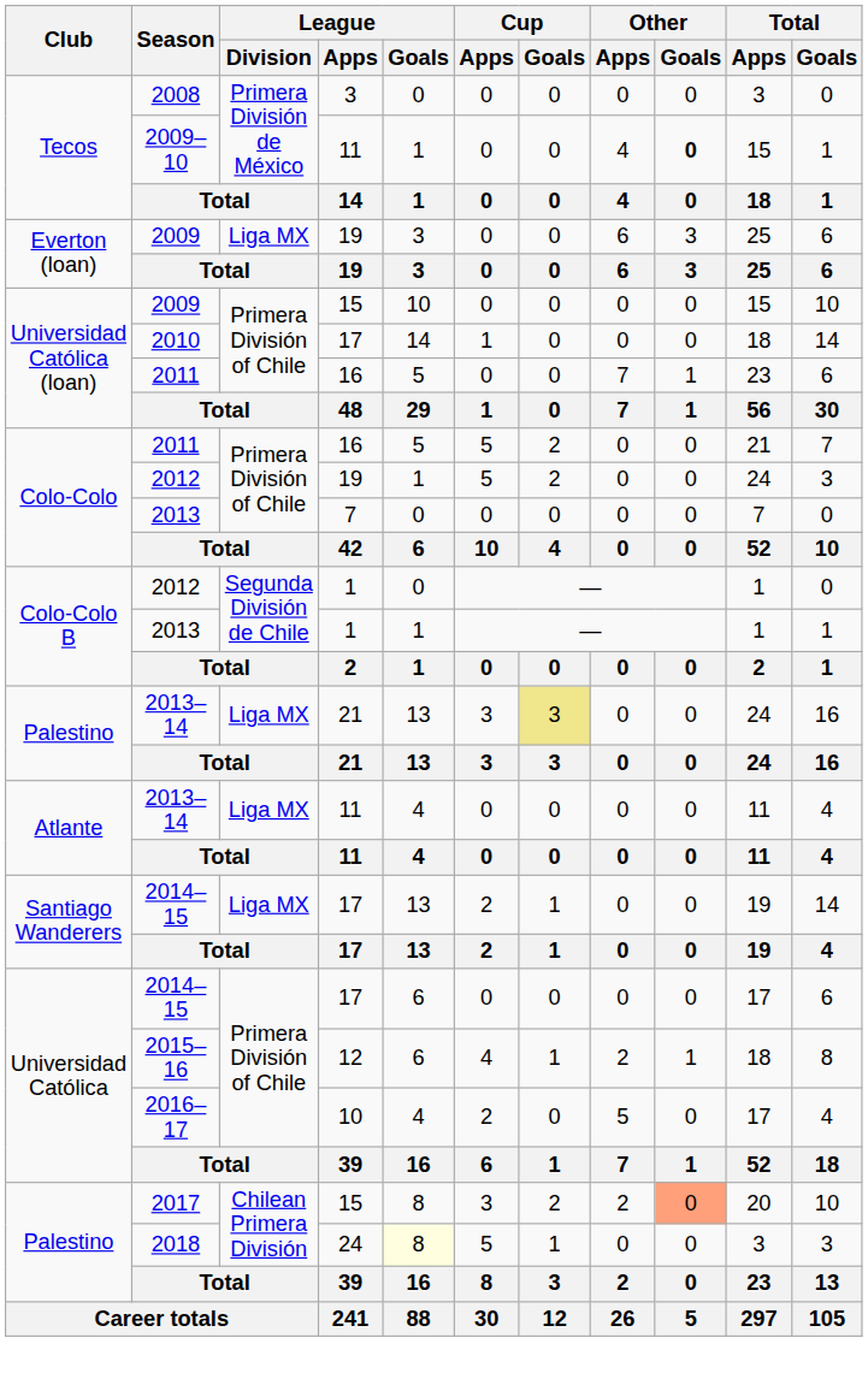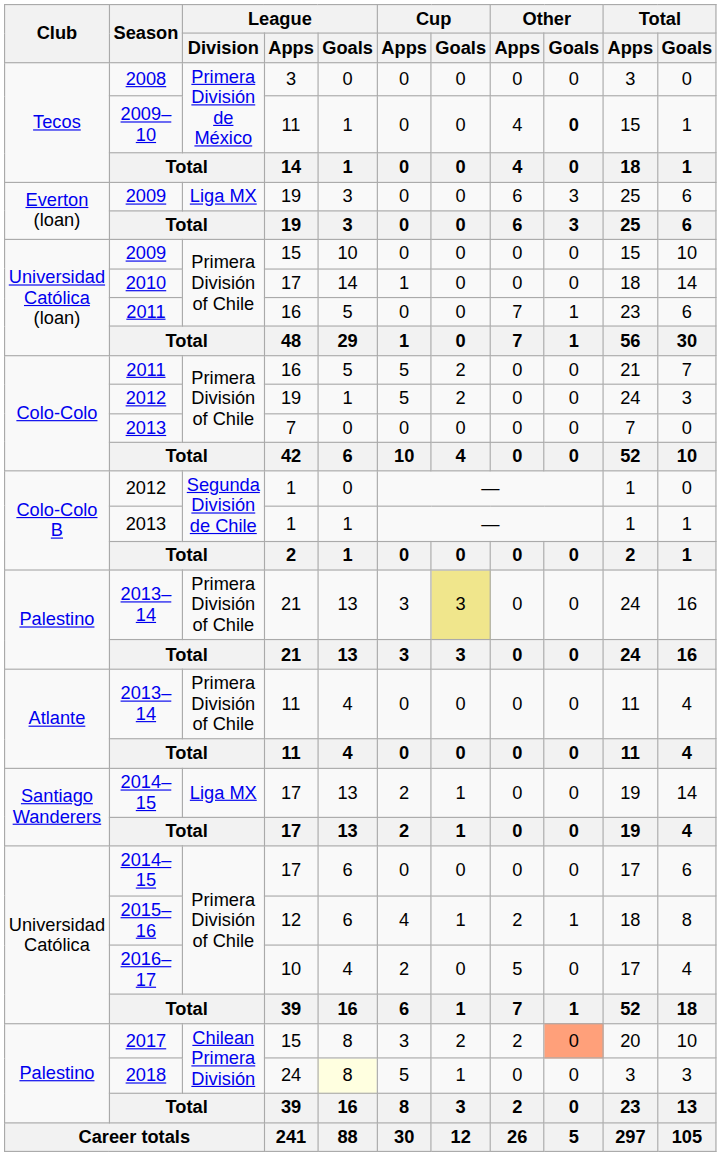 <table class="wikitable" style="text-align: center">
 <tr>
 <th rowspan=2>Club</th>
 <th rowspan=2>Season</th>
 <th colspan=3>League</th>
 <th colspan=2>Cup</th>
 <th colspan=2>Other</th>
 <th colspan=2>Total</th>
 </tr>
 <tr>
 <th>Division</th>
 <th>Apps</th>
 <th>Goals</th>
 <th>Apps</th>
 <th>Goals</th>
 <th>Apps</th>
 <th>Goals</th>
 <th>Apps</th>
 <th>Goals</th>
 </tr>
 <tr>
 <td rowspan=3><a href='#'>Tecos</a></td>
 <td><a href='#'>2008</a></td>
 <td rowspan=2><a href='#'>Primera División de México</a></td>
 <td>3</td>
 <td>0</td>
 <td>0</td>
 <td>0</td>
 <td>0</td>
 <td>0</td>
 <td>3</td>
 <td>0</td>
 </tr>
 <tr>
 <td><a href='#'>2009–10</a></td>
 <td>11</td>
 <td>1</td>
 <td>0</td>
 <td>0</td>
 <td>4</td>
 <td><strong>0</strong></td>
 <td>15</td>
 <td>1</td>
 </tr>
 <tr>
 <th colspan=2>Total</th>
 <th>14</th>
 <th>1</th>
 <th>0</th>
 <th>0</th>
 <th>4</th>
 <th>0</th>
 <th>18</th>
 <th>1</th>
 </tr>
 <tr>
 <td rowspan=2><a href='#'>Everton</a> (loan)</td>
 <td><a href='#'>2009</a></td>
 <td><a href='#'>Liga MX</a></td>
 <td>19</td>
 <td>3</td>
 <td>0</td>
 <td>0</td>
 <td>6</td>
 <td>3</td>
 <td>25</td>
 <td>6</td>
 </tr>
 <tr>
 <th colspan=2>Total</th>
 <th>19</th>
 <th>3</th>
 <th>0</th>
 <th>0</th>
 <th>6</th>
 <th>3</th>
 <th>25</th>
 <th>6</th>
 </tr>
 <tr>
 <td rowspan=4><a href='#'>Universidad Católica</a> (loan)</td>
 <td><a href='#'>2009</a></td>
 <td rowspan=3>Primera División of Chile</td>
 <td>15</td>
 <td>10</td>
 <td>0</td>
 <td>0</td>
 <td>0</td>
 <td>0</td>
 <td>15</td>
 <td>10</td>
 </tr>
 <tr>
 <td><a href='#'>2010</a></td>
 <td>17</td>
 <td>14</td>
 <td>1</td>
 <td>0</td>
 <td>0</td>
 <td>0</td>
 <td>18</td>
 <td>14</td>
 </tr>
 <tr>
 <td><a href='#'>2011</a></td>
 <td>16</td>
 <td>5</td>
 <td>0</td>
 <td>0</td>
 <td>7</td>
 <td>1</td>
 <td>23</td>
 <td>6</td>
 </tr>
 <tr>
 <th colspan=2>Total</th>
 <th>48</th>
 <th>29</th>
 <th>1</th>
 <th>0</th>
 <th>7</th>
 <th>1</th>
 <th>56</th>
 <th>30</th>
 </tr>
 <tr>
 <td rowspan=4><a href='#'>Colo-Colo</a></td>
 <td><a href='#'>2011</a></td>
 <td rowspan=3>Primera División of Chile</td>
 <td>16</td>
 <td>5</td>
 <td>5</td>
 <td>2</td>
 <td>0</td>
 <td>0</td>
 <td>21</td>
 <td>7</td>
 </tr>
 <tr>
 <td><a href='#'>2012</a></td>
 <td>19</td>
 <td>1</td>
 <td>5</td>
 <td>2</td>
 <td>0</td>
 <td>0</td>
 <td>24</td>
 <td>3</td>
 </tr>
 <tr>
 <td><a href='#'>2013</a></td>
 <td>7</td>
 <td>0</td>
 <td>0</td>
 <td>0</td>
 <td>0</td>
 <td>0</td>
 <td>7</td>
 <td>0</td>
 </tr>
 <tr>
 <th colspan=2>Total</th>
 <th>42</th>
 <th>6</th>
 <th>10</th>
 <th>4</th>
 <th>0</th>
 <th>0</th>
 <th>52</th>
 <th>10</th>
 </tr>
 <tr>
 <td rowspan=3><a href='#'>Colo-Colo B</a></td>
 <td>2012</td>
 <td rowspan=2><a href='#'>Segunda División de Chile</a></td>
 <td>1</td>
 <td>0</td>
 <td colspan=4>—</td>
 <td>1</td>
 <td>0</td>
 </tr>
 <tr>
 <td>2013</td>
 <td>1</td>
 <td>1</td>
 <td colspan=4>—</td>
 <td>1</td>
 <td>1</td>
 </tr>
 <tr>
 <th colspan=2>Total</th>
 <th>2</th>
 <th>1</th>
 <th>0</th>
 <th>0</th>
 <th>0</th>
 <th>0</th>
 <th>2</th>
 <th>1</th>
 </tr>
 <tr>
 <td rowspan=2><a href='#'>Palestino</a></td>
 <td><a href='#'>2013–14</a></td>
-<td><a href='#'>Liga MX</a></td>
+<td>Primera División of Chile</td>
 <td>21</td>
 <td>13</td>
 <td>3</td>
 <td style="background: khaki;">3</td>
 <td>0</td>
 <td>0</td>
 <td>24</td>
 <td>16</td>
 </tr>
 <tr>
 <th colspan=2>Total</th>
 <th>21</th>
 <th>13</th>
 <th>3</th>
 <th>3</th>
 <th>0</th>
 <th>0</th>
 <th>24</th>
 <th>16</th>
 </tr>
 <tr>
 <td rowspan=2><a href='#'>Atlante</a></td>
 <td><a href='#'>2013–14</a></td>
-<td><a href='#'>Liga MX</a></td>
+<td>Primera División of Chile</td>
 <td>11</td>
 <td>4</td>
 <td>0</td>
 <td>0</td>
 <td>0</td>
 <td>0</td>
 <td>11</td>
 <td>4</td>
 </tr>
 <tr>
 <th colspan=2>Total</th>
 <th>11</th>
 <th>4</th>
 <th>0</th>
 <th>0</th>
 <th>0</th>
 <th>0</th>
 <th>11</th>
 <th>4</th>
 </tr>
 <tr>
 <td rowspan=2><a href='#'>Santiago Wanderers</a></td>
 <td><a href='#'>2014–15</a></td>
 <td><a href='#'>Liga MX</a></td>
 <td>17</td>
 <td>13</td>
 <td>2</td>
 <td>1</td>
 <td>0</td>
 <td>0</td>
 <td>19</td>
 <td>14</td>
 </tr>
 <tr>
 <th colspan=2>Total</th>
 <th>17</th>
 <th>13</th>
 <th>2</th>
 <th>1</th>
 <th>0</th>
 <th>0</th>
 <th>19</th>
 <th>4</th>
 </tr>
 <tr>
 <td rowspan=4>Universidad Católica</td>
 <td><a href='#'>2014–15</a></td>
 <td rowspan=3>Primera División of Chile</td>
 <td>17</td>
 <td>6</td>
 <td>0</td>
 <td>0</td>
 <td>0</td>
 <td>0</td>
 <td>17</td>
 <td>6</td>
 </tr>
 <tr>
 <td><a href='#'>2015–16</a></td>
 <td>12</td>
 <td>6</td>
 <td>4</td>
 <td>1</td>
 <td>2</td>
 <td>1</td>
 <td>18</td>
 <td>8</td>
 </tr>
 <tr>
 <td><a href='#'>2016–17</a></td>
 <td>10</td>
 <td>4</td>
 <td>2</td>
 <td>0</td>
 <td>5</td>
 <td>0</td>
 <td>17</td>
 <td>4</td>
 </tr>
 <tr>
 <th colspan=2>Total</th>
 <th>39</th>
 <th>16</th>
 <th>6</th>
 <th>1</th>
 <th>7</th>
 <th>1</th>
 <th>52</th>
 <th>18</th>
 </tr>
 <tr>
 <td rowspan=3><a href='#'>Palestino</a></td>
 <td><a href='#'>2017</a></td>
 <td rowspan=2><a href='#'>Chilean Primera División</a></td>
 <td>15</td>
 <td>8</td>
 <td>3</td>
 <td>2</td>
 <td>2</td>
 <td style="background: lightsalmon;">0</td>
 <td>20</td>
 <td>10</td>
 </tr>
 <tr>
 <td><a href='#'>2018</a></td>
 <td>24</td>
 <td style="background: lightyellow;">8</td>
 <td>5</td>
 <td>1</td>
 <td>0</td>
 <td>0</td>
 <td>3</td>
 <td>3</td>
 </tr>
 <tr>
 <th colspan=2>Total</th>
 <th>39</th>
 <th>16</th>
 <th>8</th>
 <th>3</th>
 <th>2</th>
 <th>0</th>
 <th>23</th>
 <th>13</th>
 </tr>
 <tr>
 <th colspan=3>Career totals</th>
 <th>241</th>
 <th>88</th>
 <th>30</th>
 <th>12</th>
 <th>26</th>
 <th>5</th>
 <th>297</th>
 <th>105</th>
 </tr>
 </table>
